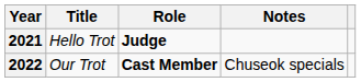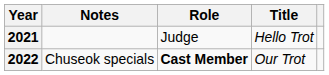 <table class="wikitable plainrowheaders">
 <tr>
 <th scope="col">Year</th>
+<th scope="col">Notes</th>
+<th scope="col">Role</th>
 <th scope="col">Title</th>
-<th scope="col">Role</th>
-<th scope="col">Notes</th>
 <th scope="col" class="unsortable"></th>
 </tr>
 <tr>
 <th scope="row">2021</th>
+<td></td>
+<td>Judge</td>
 <td><em>Hello Trot</em></td>
-<td><strong>Judge</strong></td>
-<td></td>
 <td></td>
 </tr>
 <tr>
 <th scope="row">2022</th>
+<td>Chuseok specials</td>
+<td><strong>Cast Member</strong></td>
 <td><em>Our Trot</em></td>
-<td><strong>Cast Member</strong></td>
-<td>Chuseok specials</td>
 <td></td>
 </tr>
 </table>
